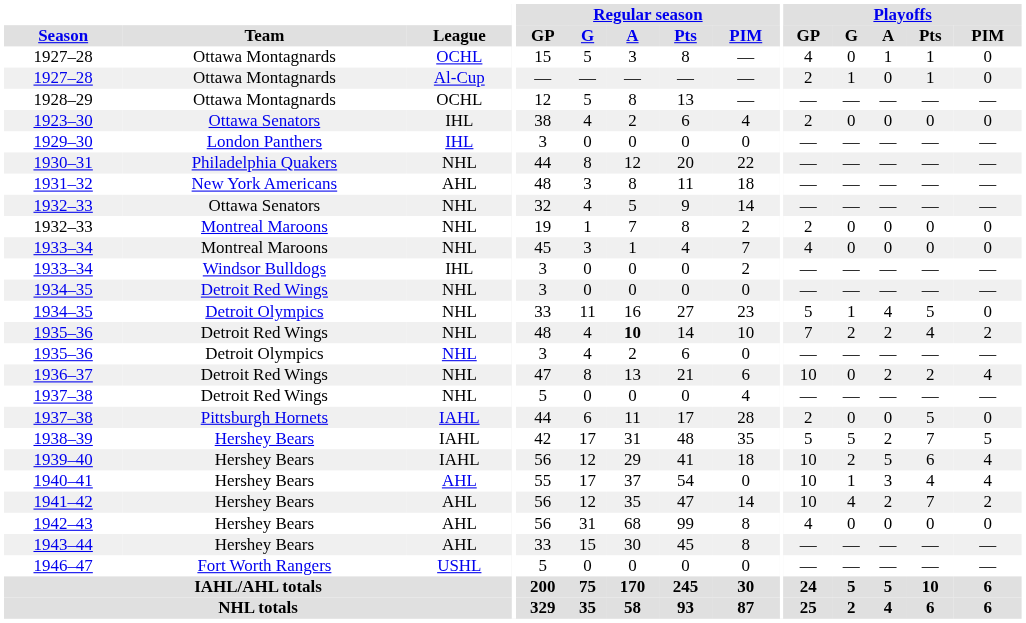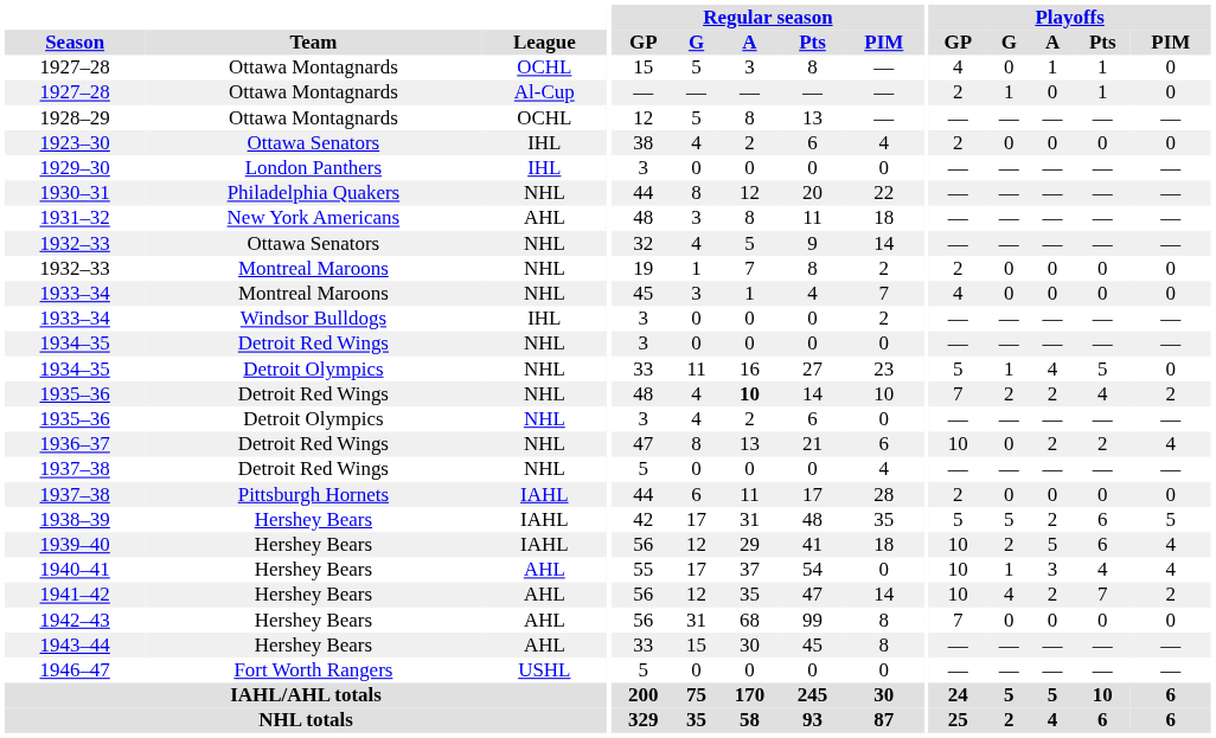 <table border="0" cellpadding="1" cellspacing="0" style="text-align:center; width:60em">
 <tr bgcolor="#e0e0e0">
 <th colspan="3" bgcolor="#ffffff"></th>
 <th rowspan="100" bgcolor="#ffffff"></th>
 <th colspan="5"><a href='#'>Regular season</a></th>
 <th rowspan="100" bgcolor="#ffffff"></th>
 <th colspan="5"><a href='#'>Playoffs</a></th>
 </tr>
 <tr bgcolor="#e0e0e0">
 <th><a href='#'>Season</a></th>
 <th>Team</th>
 <th>League</th>
 <th>GP</th>
 <th><a href='#'>G</a></th>
 <th><a href='#'>A</a></th>
 <th><a href='#'>Pts</a></th>
 <th><a href='#'>PIM</a></th>
 <th>GP</th>
 <th>G</th>
 <th>A</th>
 <th>Pts</th>
 <th>PIM</th>
 </tr>
 <tr>
 <td>1927–28</td>
 <td>Ottawa Montagnards</td>
 <td><a href='#'>OCHL</a></td>
 <td>15</td>
 <td>5</td>
 <td>3</td>
 <td>8</td>
 <td>—</td>
 <td>4</td>
 <td>0</td>
 <td>1</td>
 <td>1</td>
 <td>0</td>
 </tr>
 <tr bgcolor="#f0f0f0">
 <td><a href='#'>1927–28</a></td>
 <td>Ottawa Montagnards</td>
 <td><a href='#'>Al-Cup</a></td>
 <td>—</td>
 <td>—</td>
 <td>—</td>
 <td>—</td>
 <td>—</td>
 <td>2</td>
 <td>1</td>
 <td>0</td>
 <td>1</td>
 <td>0</td>
 </tr>
 <tr>
 <td>1928–29</td>
 <td>Ottawa Montagnards</td>
 <td>OCHL</td>
 <td>12</td>
 <td>5</td>
 <td>8</td>
 <td>13</td>
 <td>—</td>
 <td>—</td>
 <td>—</td>
 <td>—</td>
 <td>—</td>
 <td>—</td>
 </tr>
 <tr bgcolor="#f0f0f0">
 <td><a href='#'>1923–30</a></td>
 <td><a href='#'>Ottawa Senators</a></td>
 <td>IHL</td>
 <td>38</td>
 <td>4</td>
 <td>2</td>
 <td>6</td>
 <td>4</td>
 <td>2</td>
 <td>0</td>
 <td>0</td>
 <td>0</td>
 <td>0</td>
 </tr>
 <tr>
 <td><a href='#'>1929–30</a></td>
 <td><a href='#'>London Panthers</a></td>
 <td><a href='#'>IHL</a></td>
 <td>3</td>
 <td>0</td>
 <td>0</td>
 <td>0</td>
 <td>0</td>
 <td>—</td>
 <td>—</td>
 <td>—</td>
 <td>—</td>
 <td>—</td>
 </tr>
 <tr bgcolor="#f0f0f0">
 <td><a href='#'>1930–31</a></td>
 <td><a href='#'>Philadelphia Quakers</a></td>
 <td>NHL</td>
 <td>44</td>
 <td>8</td>
 <td>12</td>
 <td>20</td>
 <td>22</td>
 <td>—</td>
 <td>—</td>
 <td>—</td>
 <td>—</td>
 <td>—</td>
 </tr>
 <tr>
 <td><a href='#'>1931–32</a></td>
 <td><a href='#'>New York Americans</a></td>
 <td>AHL</td>
 <td>48</td>
 <td>3</td>
 <td>8</td>
 <td>11</td>
 <td>18</td>
 <td>—</td>
 <td>—</td>
 <td>—</td>
 <td>—</td>
 <td>—</td>
 </tr>
 <tr bgcolor="#f0f0f0">
 <td><a href='#'>1932–33</a></td>
 <td>Ottawa Senators</td>
 <td>NHL</td>
 <td>32</td>
 <td>4</td>
 <td>5</td>
 <td>9</td>
 <td>14</td>
 <td>—</td>
 <td>—</td>
 <td>—</td>
 <td>—</td>
 <td>—</td>
 </tr>
 <tr>
 <td>1932–33</td>
 <td><a href='#'>Montreal Maroons</a></td>
 <td>NHL</td>
 <td>19</td>
 <td>1</td>
 <td>7</td>
 <td>8</td>
 <td>2</td>
 <td>2</td>
 <td>0</td>
 <td>0</td>
 <td>0</td>
 <td>0</td>
 </tr>
 <tr bgcolor="#f0f0f0">
 <td><a href='#'>1933–34</a></td>
 <td>Montreal Maroons</td>
 <td>NHL</td>
 <td>45</td>
 <td>3</td>
 <td>1</td>
 <td>4</td>
 <td>7</td>
 <td>4</td>
 <td>0</td>
 <td>0</td>
 <td>0</td>
 <td>0</td>
 </tr>
 <tr>
 <td><a href='#'>1933–34</a></td>
 <td><a href='#'>Windsor Bulldogs</a></td>
 <td>IHL</td>
 <td>3</td>
 <td>0</td>
 <td>0</td>
 <td>0</td>
 <td>2</td>
 <td>—</td>
 <td>—</td>
 <td>—</td>
 <td>—</td>
 <td>—</td>
 </tr>
 <tr bgcolor="#f0f0f0">
 <td><a href='#'>1934–35</a></td>
 <td><a href='#'>Detroit Red Wings</a></td>
 <td>NHL</td>
 <td>3</td>
 <td>0</td>
 <td>0</td>
 <td>0</td>
 <td>0</td>
 <td>—</td>
 <td>—</td>
 <td>—</td>
 <td>—</td>
 <td>—</td>
 </tr>
 <tr>
 <td><a href='#'>1934–35</a></td>
 <td><a href='#'>Detroit Olympics</a></td>
 <td>NHL</td>
 <td>33</td>
 <td>11</td>
 <td>16</td>
 <td>27</td>
 <td>23</td>
 <td>5</td>
 <td>1</td>
 <td>4</td>
 <td>5</td>
 <td>0</td>
 </tr>
 <tr bgcolor="#f0f0f0">
 <td><a href='#'>1935–36</a></td>
 <td>Detroit Red Wings</td>
 <td>NHL</td>
 <td>48</td>
 <td>4</td>
 <td><strong>10</strong></td>
 <td>14</td>
 <td>10</td>
 <td>7</td>
 <td>2</td>
 <td>2</td>
 <td>4</td>
 <td>2</td>
 </tr>
 <tr>
 <td><a href='#'>1935–36</a></td>
 <td>Detroit Olympics</td>
 <td><a href='#'>NHL</a></td>
 <td>3</td>
 <td>4</td>
 <td>2</td>
 <td>6</td>
 <td>0</td>
 <td>—</td>
 <td>—</td>
 <td>—</td>
 <td>—</td>
 <td>—</td>
 </tr>
 <tr bgcolor="#f0f0f0">
 <td><a href='#'>1936–37</a></td>
 <td>Detroit Red Wings</td>
 <td>NHL</td>
 <td>47</td>
 <td>8</td>
 <td>13</td>
 <td>21</td>
 <td>6</td>
 <td>10</td>
 <td>0</td>
 <td>2</td>
 <td>2</td>
 <td>4</td>
 </tr>
 <tr>
 <td><a href='#'>1937–38</a></td>
 <td>Detroit Red Wings</td>
 <td>NHL</td>
 <td>5</td>
 <td>0</td>
 <td>0</td>
 <td>0</td>
 <td>4</td>
 <td>—</td>
 <td>—</td>
 <td>—</td>
 <td>—</td>
 <td>—</td>
 </tr>
 <tr bgcolor="#f0f0f0">
 <td><a href='#'>1937–38</a></td>
 <td><a href='#'>Pittsburgh Hornets</a></td>
 <td><a href='#'>IAHL</a></td>
 <td>44</td>
 <td>6</td>
 <td>11</td>
 <td>17</td>
 <td>28</td>
 <td>2</td>
 <td>0</td>
 <td>0</td>
-<td>5</td>
+<td>0</td>
 <td>0</td>
 </tr>
 <tr>
 <td><a href='#'>1938–39</a></td>
 <td><a href='#'>Hershey Bears</a></td>
 <td>IAHL</td>
 <td>42</td>
 <td>17</td>
 <td>31</td>
 <td>48</td>
 <td>35</td>
 <td>5</td>
 <td>5</td>
 <td>2</td>
-<td>7</td>
+<td>6</td>
 <td>5</td>
 </tr>
 <tr bgcolor="#f0f0f0">
 <td><a href='#'>1939–40</a></td>
 <td>Hershey Bears</td>
 <td>IAHL</td>
 <td>56</td>
 <td>12</td>
 <td>29</td>
 <td>41</td>
 <td>18</td>
 <td>10</td>
 <td>2</td>
 <td>5</td>
 <td>6</td>
 <td>4</td>
 </tr>
 <tr>
 <td><a href='#'>1940–41</a></td>
 <td>Hershey Bears</td>
 <td><a href='#'>AHL</a></td>
 <td>55</td>
 <td>17</td>
 <td>37</td>
 <td>54</td>
 <td>0</td>
 <td>10</td>
 <td>1</td>
 <td>3</td>
 <td>4</td>
 <td>4</td>
 </tr>
 <tr bgcolor="#f0f0f0">
 <td><a href='#'>1941–42</a></td>
 <td>Hershey Bears</td>
 <td>AHL</td>
 <td>56</td>
 <td>12</td>
 <td>35</td>
 <td>47</td>
 <td>14</td>
 <td>10</td>
 <td>4</td>
 <td>2</td>
 <td>7</td>
 <td>2</td>
 </tr>
 <tr>
 <td><a href='#'>1942–43</a></td>
 <td>Hershey Bears</td>
 <td>AHL</td>
 <td>56</td>
 <td>31</td>
 <td>68</td>
 <td>99</td>
 <td>8</td>
-<td>4</td>
+<td>7</td>
 <td>0</td>
 <td>0</td>
 <td>0</td>
 <td>0</td>
 </tr>
 <tr bgcolor="#f0f0f0">
 <td><a href='#'>1943–44</a></td>
 <td>Hershey Bears</td>
 <td>AHL</td>
 <td>33</td>
 <td>15</td>
 <td>30</td>
 <td>45</td>
 <td>8</td>
 <td>—</td>
 <td>—</td>
 <td>—</td>
 <td>—</td>
 <td>—</td>
 </tr>
 <tr>
 <td><a href='#'>1946–47</a></td>
 <td><a href='#'>Fort Worth Rangers</a></td>
 <td><a href='#'>USHL</a></td>
 <td>5</td>
 <td>0</td>
 <td>0</td>
 <td>0</td>
 <td>0</td>
 <td>—</td>
 <td>—</td>
 <td>—</td>
 <td>—</td>
 <td>—</td>
 </tr>
 <tr bgcolor="#e0e0e0">
 <th colspan="3">IAHL/AHL totals</th>
 <th>200</th>
 <th>75</th>
 <th>170</th>
 <th>245</th>
 <th>30</th>
 <th>24</th>
 <th>5</th>
 <th>5</th>
 <th>10</th>
 <th>6</th>
 </tr>
 <tr bgcolor="#e0e0e0">
 <th colspan="3">NHL totals</th>
 <th>329</th>
 <th>35</th>
 <th>58</th>
 <th>93</th>
 <th>87</th>
 <th>25</th>
 <th>2</th>
 <th>4</th>
 <th>6</th>
 <th>6</th>
 </tr>
 </table>
